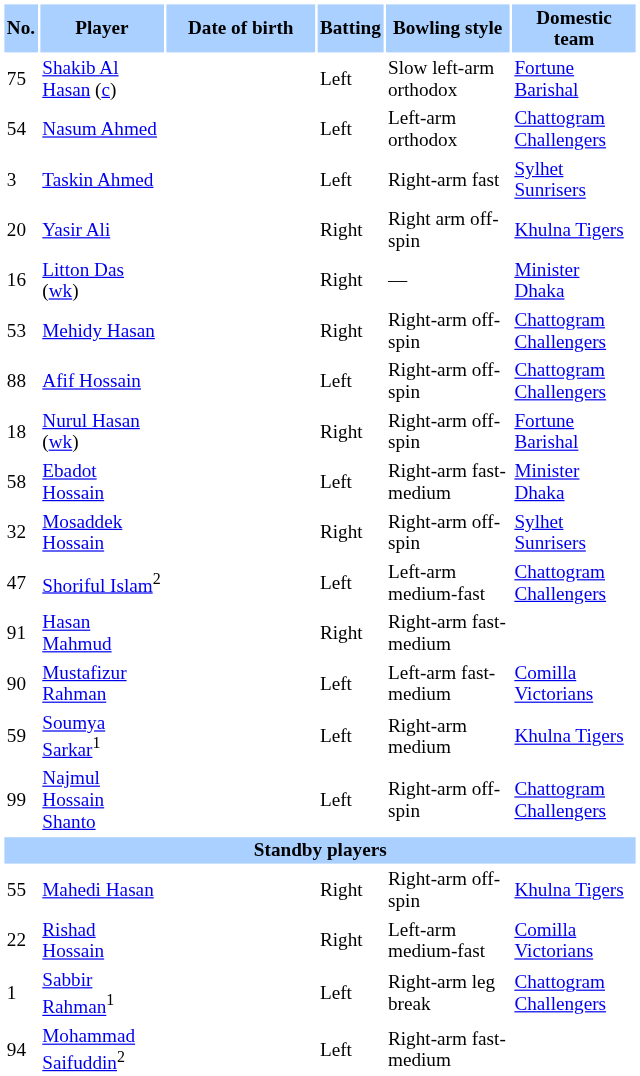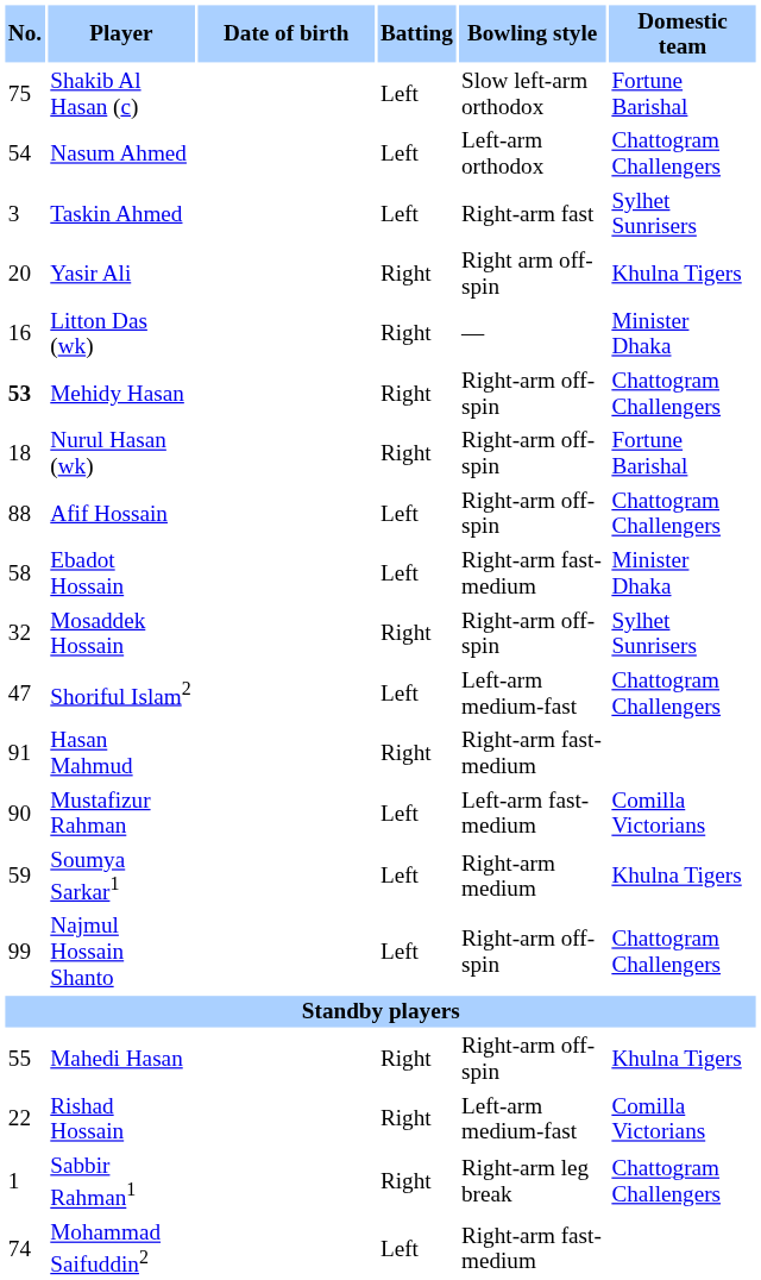 <table class="sortable" style="width:85%;" border="0" cellspacing="2" cellpadding="2">
 <tr style="background:#aad0ff;">
 <th scope="col" width="5%">No.</th>
 <th width=20%>Player</th>
 <th width=24%>Date of birth</th>
 <th width=6%>Batting</th>
 <th width=20%>Bowling style</th>
 <th width=20%>Domestic team</th>
 </tr>
 <tr>
 <td>75</td>
 <td><a href='#'>Shakib Al Hasan</a> (<a href='#'>c</a>)</td>
 <td></td>
 <td>Left</td>
 <td>Slow left-arm orthodox</td>
 <td><a href='#'>Fortune Barishal</a></td>
 </tr>
 <tr>
 <td>54</td>
 <td><a href='#'>Nasum Ahmed</a></td>
 <td></td>
 <td>Left</td>
 <td>Left-arm orthodox</td>
 <td><a href='#'>Chattogram Challengers</a></td>
 </tr>
 <tr>
 <td>3</td>
 <td><a href='#'>Taskin Ahmed</a></td>
 <td></td>
 <td>Left</td>
 <td>Right-arm fast</td>
 <td><a href='#'>Sylhet Sunrisers</a></td>
 </tr>
 <tr>
 <td>20</td>
 <td><a href='#'>Yasir Ali</a></td>
 <td></td>
 <td>Right</td>
 <td>Right arm off-spin</td>
 <td><a href='#'>Khulna Tigers</a></td>
 </tr>
 <tr>
 <td>16</td>
 <td><a href='#'>Litton Das</a> (<a href='#'>wk</a>)</td>
 <td></td>
 <td>Right</td>
 <td>—</td>
 <td><a href='#'>Minister Dhaka</a></td>
 </tr>
 <tr>
-<td>53</td>
+<td><strong>53</strong></td>
 <td><a href='#'>Mehidy Hasan</a></td>
 <td></td>
 <td>Right</td>
-<td>Right-arm off-spin</td>
-<td><a href='#'>Chattogram Challengers</a></td>
-</tr>
-<tr>
-<td>88</td>
-<td><a href='#'>Afif Hossain</a></td>
-<td></td>
-<td>Left</td>
 <td>Right-arm off-spin</td>
 <td><a href='#'>Chattogram Challengers</a></td>
 </tr>
 <tr>
 <td>18</td>
 <td><a href='#'>Nurul Hasan</a> (<a href='#'>wk</a>)</td>
 <td></td>
 <td>Right</td>
 <td>Right-arm off-spin</td>
 <td><a href='#'>Fortune Barishal</a></td>
+</tr>
+<tr>
+<td>88</td>
+<td><a href='#'>Afif Hossain</a></td>
+<td></td>
+<td>Left</td>
+<td>Right-arm off-spin</td>
+<td><a href='#'>Chattogram Challengers</a></td>
 </tr>
 <tr>
 <td>58</td>
 <td><a href='#'>Ebadot Hossain</a></td>
 <td></td>
 <td>Left</td>
 <td>Right-arm fast-medium</td>
 <td><a href='#'>Minister Dhaka</a></td>
 </tr>
 <tr>
 <td>32</td>
 <td><a href='#'>Mosaddek Hossain</a></td>
 <td></td>
 <td>Right</td>
 <td>Right-arm off-spin</td>
 <td><a href='#'>Sylhet Sunrisers</a></td>
 </tr>
 <tr>
 <td>47</td>
 <td><a href='#'>Shoriful Islam</a><sup>2</sup></td>
 <td></td>
 <td>Left</td>
 <td>Left-arm medium-fast</td>
 <td><a href='#'>Chattogram Challengers</a></td>
 </tr>
 <tr>
 <td>91</td>
 <td><a href='#'>Hasan Mahmud</a></td>
 <td></td>
 <td>Right</td>
 <td>Right-arm fast-medium</td>
 <td></td>
 </tr>
 <tr>
 <td>90</td>
 <td><a href='#'>Mustafizur Rahman</a></td>
 <td></td>
 <td>Left</td>
 <td>Left-arm fast-medium</td>
 <td><a href='#'>Comilla Victorians</a></td>
 </tr>
 <tr>
 <td>59</td>
 <td><a href='#'>Soumya Sarkar</a><sup>1</sup></td>
 <td></td>
 <td>Left</td>
 <td>Right-arm medium</td>
 <td><a href='#'>Khulna Tigers</a></td>
 </tr>
 <tr>
 <td>99</td>
 <td><a href='#'>Najmul Hossain Shanto</a></td>
 <td></td>
 <td>Left</td>
 <td>Right-arm off-spin</td>
 <td><a href='#'>Chattogram Challengers</a></td>
 </tr>
 <tr style="background:#aad0ff;">
 <th colspan="6">Standby players</th>
 </tr>
 <tr>
 <td>55</td>
 <td><a href='#'>Mahedi Hasan</a></td>
 <td></td>
 <td>Right</td>
 <td>Right-arm off-spin</td>
 <td><a href='#'>Khulna Tigers</a></td>
 </tr>
 <tr>
 <td>22</td>
 <td><a href='#'>Rishad Hossain</a></td>
 <td></td>
 <td>Right</td>
 <td>Left-arm medium-fast</td>
 <td><a href='#'>Comilla Victorians</a></td>
 </tr>
 <tr>
 <td>1</td>
 <td><a href='#'>Sabbir Rahman</a><sup>1</sup></td>
 <td></td>
-<td>Left</td>
+<td>Right</td>
 <td>Right-arm leg break</td>
 <td><a href='#'>Chattogram Challengers</a></td>
 </tr>
 <tr>
-<td>94</td>
+<td>74</td>
 <td><a href='#'>Mohammad Saifuddin</a><sup>2</sup></td>
 <td></td>
 <td>Left</td>
 <td>Right-arm fast-medium</td>
 <td></td>
 </tr>
 </table>
